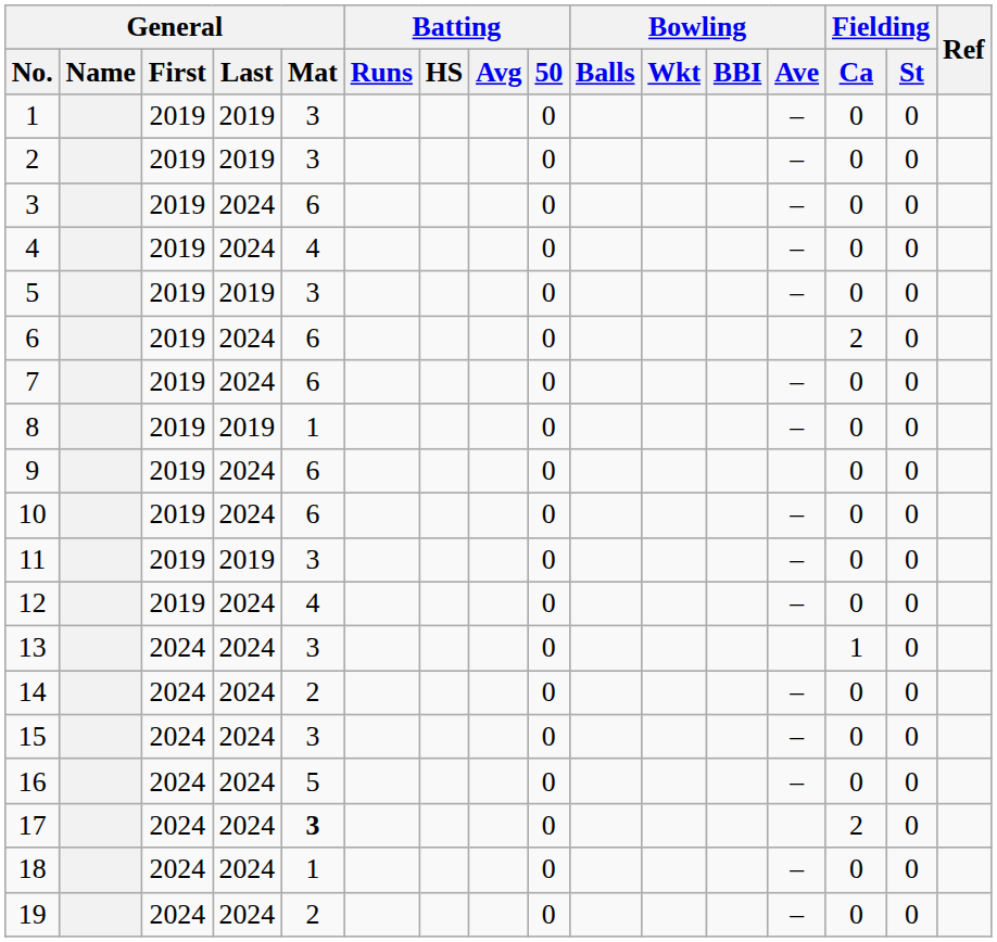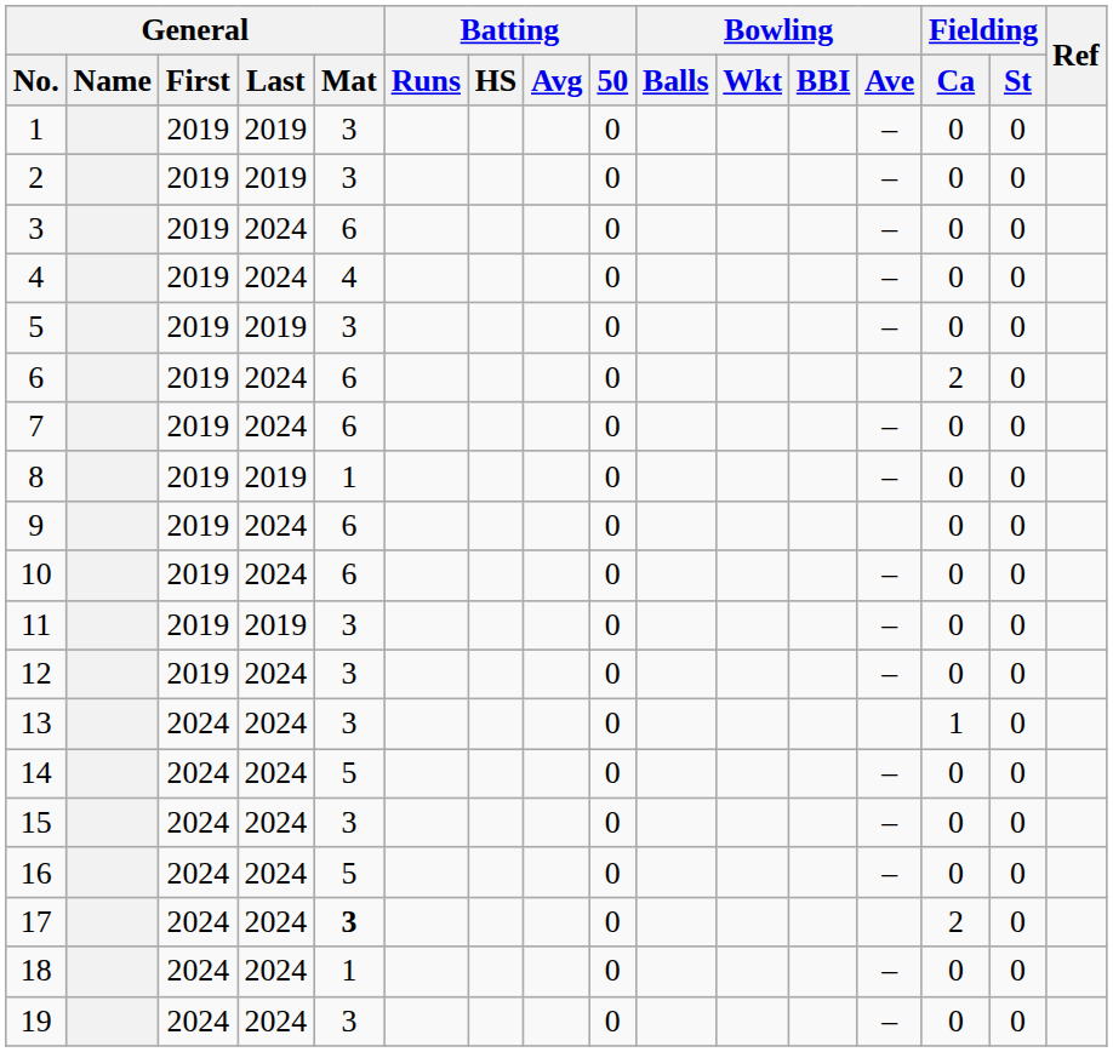 <table class="wikitable plainrowheaders sortable">
 <tr align="center">
 <th scope="col" colspan=5 class="unsortable">General</th>
 <th scope="col" colspan=4 class="unsortable"><a href='#'>Batting</a></th>
 <th scope="col" colspan=4 class="unsortable"><a href='#'>Bowling</a></th>
 <th scope="col" colspan=2 class="unsortable"><a href='#'>Fielding</a></th>
 <th scope="col" rowspan=2 class="unsortable">Ref</th>
 </tr>
 <tr align="center">
 <th scope="col">No.</th>
 <th scope="col">Name</th>
 <th scope="col">First</th>
 <th scope="col">Last</th>
 <th scope="col">Mat</th>
 <th scope="col"><a href='#'>Runs</a></th>
 <th scope="col">HS</th>
 <th scope="col"><a href='#'>Avg</a></th>
 <th scope="col"><a href='#'>50</a></th>
 <th scope="col"><a href='#'>Balls</a></th>
 <th scope="col"><a href='#'>Wkt</a></th>
 <th scope="col"><a href='#'>BBI</a></th>
 <th scope="col"><a href='#'>Ave</a></th>
 <th scope="col"><a href='#'>Ca</a></th>
 <th scope="col"><a href='#'>St</a></th>
 </tr>
 <tr align="center">
 <td>1</td>
 <th scope="row"></th>
 <td>2019</td>
 <td>2019</td>
 <td>3</td>
 <td></td>
 <td></td>
 <td></td>
 <td>0</td>
 <td></td>
 <td></td>
 <td></td>
 <td>–</td>
 <td>0</td>
 <td>0</td>
 <td></td>
 </tr>
 <tr align="center">
 <td>2</td>
 <th scope="row"></th>
 <td>2019</td>
 <td>2019</td>
 <td>3</td>
 <td></td>
 <td></td>
 <td></td>
 <td>0</td>
 <td></td>
 <td></td>
 <td></td>
 <td>–</td>
 <td>0</td>
 <td>0</td>
 <td></td>
 </tr>
 <tr align="center">
 <td>3</td>
 <th scope="row"></th>
 <td>2019</td>
 <td>2024</td>
 <td>6</td>
 <td></td>
 <td></td>
 <td></td>
 <td>0</td>
 <td></td>
 <td></td>
 <td></td>
 <td>–</td>
 <td>0</td>
 <td>0</td>
 <td></td>
 </tr>
 <tr align="center">
 <td>4</td>
 <th scope="row"></th>
 <td>2019</td>
 <td>2024</td>
 <td>4</td>
 <td></td>
 <td></td>
 <td></td>
 <td>0</td>
 <td></td>
 <td></td>
 <td></td>
 <td>–</td>
 <td>0</td>
 <td>0</td>
 <td></td>
 </tr>
 <tr align="center">
 <td>5</td>
 <th scope="row"></th>
 <td>2019</td>
 <td>2019</td>
 <td>3</td>
 <td></td>
 <td></td>
 <td></td>
 <td>0</td>
 <td></td>
 <td></td>
 <td></td>
 <td>–</td>
 <td>0</td>
 <td>0</td>
 <td></td>
 </tr>
 <tr align="center">
 <td>6</td>
 <th scope="row"></th>
 <td>2019</td>
 <td>2024</td>
 <td>6</td>
 <td></td>
 <td></td>
 <td></td>
 <td>0</td>
 <td></td>
 <td></td>
 <td></td>
 <td></td>
 <td>2</td>
 <td>0</td>
 <td></td>
 </tr>
 <tr align="center">
 <td>7</td>
 <th scope="row"></th>
 <td>2019</td>
 <td>2024</td>
 <td>6</td>
 <td></td>
 <td></td>
 <td></td>
 <td>0</td>
 <td></td>
 <td></td>
 <td></td>
 <td>–</td>
 <td>0</td>
 <td>0</td>
 <td></td>
 </tr>
 <tr align="center">
 <td>8</td>
 <th scope="row"></th>
 <td>2019</td>
 <td>2019</td>
 <td>1</td>
 <td></td>
 <td></td>
 <td></td>
 <td>0</td>
 <td></td>
 <td></td>
 <td></td>
 <td>–</td>
 <td>0</td>
 <td>0</td>
 <td></td>
 </tr>
 <tr align="center">
 <td>9</td>
 <th scope="row"></th>
 <td>2019</td>
 <td>2024</td>
 <td>6</td>
 <td></td>
 <td></td>
 <td></td>
 <td>0</td>
 <td></td>
 <td></td>
 <td></td>
 <td></td>
 <td>0</td>
 <td>0</td>
 <td></td>
 </tr>
 <tr align="center">
 <td>10</td>
 <th scope="row"></th>
 <td>2019</td>
 <td>2024</td>
 <td>6</td>
 <td></td>
 <td></td>
 <td></td>
 <td>0</td>
 <td></td>
 <td></td>
 <td></td>
 <td>–</td>
 <td>0</td>
 <td>0</td>
 <td></td>
 </tr>
 <tr align="center">
 <td>11</td>
 <th scope="row"></th>
 <td>2019</td>
 <td>2019</td>
 <td>3</td>
 <td></td>
 <td></td>
 <td></td>
 <td>0</td>
 <td></td>
 <td></td>
 <td></td>
 <td>–</td>
 <td>0</td>
 <td>0</td>
 <td></td>
 </tr>
 <tr align="center">
 <td>12</td>
 <th scope="row"></th>
 <td>2019</td>
 <td>2024</td>
-<td>4</td>
+<td>3</td>
 <td></td>
 <td></td>
 <td></td>
 <td>0</td>
 <td></td>
 <td></td>
 <td></td>
 <td>–</td>
 <td>0</td>
 <td>0</td>
 <td></td>
 </tr>
 <tr align="center">
 <td>13</td>
 <th scope="row"></th>
 <td>2024</td>
 <td>2024</td>
 <td>3</td>
 <td></td>
 <td></td>
 <td></td>
 <td>0</td>
 <td></td>
 <td></td>
 <td></td>
 <td></td>
 <td>1</td>
 <td>0</td>
 <td></td>
 </tr>
 <tr align="center">
 <td>14</td>
 <th scope="row"></th>
 <td>2024</td>
 <td>2024</td>
-<td>2</td>
+<td>5</td>
 <td></td>
 <td></td>
 <td></td>
 <td>0</td>
 <td></td>
 <td></td>
 <td></td>
 <td>–</td>
 <td>0</td>
 <td>0</td>
 <td></td>
 </tr>
 <tr align="center">
 <td>15</td>
 <th scope="row"></th>
 <td>2024</td>
 <td>2024</td>
 <td>3</td>
 <td></td>
 <td></td>
 <td></td>
 <td>0</td>
 <td></td>
 <td></td>
 <td></td>
 <td>–</td>
 <td>0</td>
 <td>0</td>
 <td></td>
 </tr>
 <tr align="center">
 <td>16</td>
 <th scope="row"></th>
 <td>2024</td>
 <td>2024</td>
 <td>5</td>
 <td></td>
 <td></td>
 <td></td>
 <td>0</td>
 <td></td>
 <td></td>
 <td></td>
 <td>–</td>
 <td>0</td>
 <td>0</td>
 <td></td>
 </tr>
 <tr align="center">
 <td>17</td>
 <th scope="row"></th>
 <td>2024</td>
 <td>2024</td>
 <td><strong>3</strong></td>
 <td></td>
 <td></td>
 <td></td>
 <td>0</td>
 <td></td>
 <td></td>
 <td></td>
 <td></td>
 <td>2</td>
 <td>0</td>
 <td></td>
 </tr>
 <tr align="center">
 <td>18</td>
 <th scope="row"></th>
 <td>2024</td>
 <td>2024</td>
 <td>1</td>
 <td></td>
 <td></td>
 <td></td>
 <td>0</td>
 <td></td>
 <td></td>
 <td></td>
 <td>–</td>
 <td>0</td>
 <td>0</td>
 <td></td>
 </tr>
 <tr align="center">
 <td>19</td>
 <th scope="row"></th>
 <td>2024</td>
 <td>2024</td>
-<td>2</td>
+<td>3</td>
 <td></td>
 <td></td>
 <td></td>
 <td>0</td>
 <td></td>
 <td></td>
 <td></td>
 <td>–</td>
 <td>0</td>
 <td>0</td>
 <td></td>
 </tr>
 </table>
